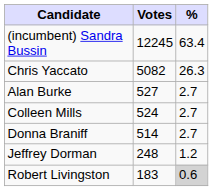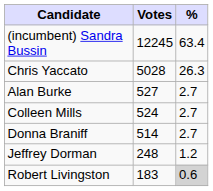 <table class="wikitable">
 <tr>
 <th style="background:#ddf; width:150px;">Candidate</th>
 <th style="background:#ddf;">Votes</th>
 <th style="background:#ddf;">%</th>
 </tr>
 <tr>
 <td>(incumbent) <a href='#'>Sandra Bussin</a></td>
 <td>12245</td>
 <td>63.4</td>
 </tr>
 <tr>
 <td>Chris Yaccato</td>
-<td>5082</td>
+<td>5028</td>
 <td>26.3</td>
 </tr>
 <tr>
 <td>Alan Burke</td>
 <td>527</td>
 <td>2.7</td>
 </tr>
 <tr>
 <td>Colleen Mills</td>
 <td>524</td>
 <td>2.7</td>
 </tr>
 <tr>
 <td>Donna Braniff</td>
 <td>514</td>
 <td>2.7</td>
 </tr>
 <tr>
 <td>Jeffrey Dorman</td>
 <td>248</td>
 <td>1.2</td>
 </tr>
 <tr>
 <td>Robert Livingston</td>
 <td>183</td>
 <td style="background: lightgrey;">0.6</td>
 </tr>
 </table>
